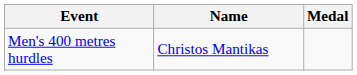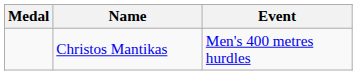 <table class="wikitable sortable" style="font-size:100%">
 <tr>
+<th>Medal</th>
+<th width=150>Name</th>
 <th width=150>Event</th>
-<th width=150>Name</th>
-<th>Medal</th>
 </tr>
 <tr>
+<td></td>
+<td><a href='#'>Christos Mantikas</a></td>
 <td><a href='#'>Men's 400 metres hurdles</a></td>
-<td><a href='#'>Christos Mantikas</a></td>
-<td></td>
 </tr>
 </table>
